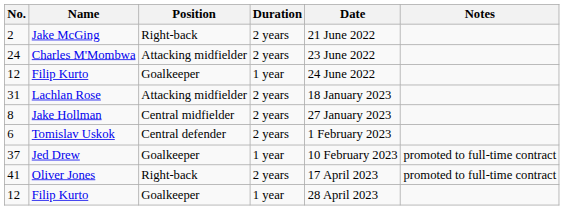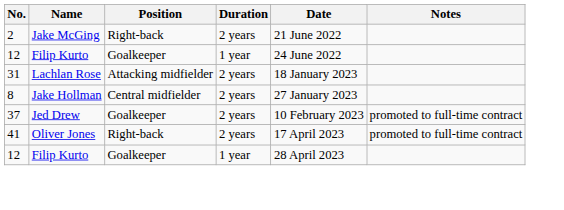 <table class="wikitable">
 <tr>
 <th>No.</th>
 <th>Name</th>
 <th>Position</th>
 <th>Duration</th>
 <th>Date</th>
 <th>Notes</th>
 </tr>
 <tr>
 <td>2</td>
 <td><a href='#'>Jake McGing</a></td>
 <td>Right-back</td>
 <td>2 years</td>
 <td>21 June 2022</td>
-<td></td>
-</tr>
-<tr>
-<td>24</td>
-<td><a href='#'>Charles M'Mombwa</a></td>
-<td>Attacking midfielder</td>
-<td>2 years</td>
-<td>23 June 2022</td>
 <td></td>
 </tr>
 <tr>
 <td>12</td>
 <td> <a href='#'>Filip Kurto</a></td>
 <td>Goalkeeper</td>
 <td>1 year</td>
 <td>24 June 2022</td>
 <td></td>
 </tr>
 <tr>
 <td>31</td>
 <td><a href='#'>Lachlan Rose</a></td>
 <td>Attacking midfielder</td>
 <td>2 years</td>
 <td>18 January 2023</td>
 <td></td>
 </tr>
 <tr>
 <td>8</td>
 <td><a href='#'>Jake Hollman</a></td>
 <td>Central midfielder</td>
 <td>2 years</td>
 <td>27 January 2023</td>
 <td></td>
 </tr>
 <tr>
-<td>6</td>
-<td><a href='#'>Tomislav Uskok</a></td>
-<td>Central defender</td>
-<td>2 years</td>
-<td>1 February 2023</td>
-<td></td>
-</tr>
-<tr>
 <td>37</td>
 <td><a href='#'>Jed Drew</a></td>
 <td>Goalkeeper</td>
-<td>1 year</td>
+<td>2 years</td>
 <td>10 February 2023</td>
 <td>promoted to full-time contract</td>
 </tr>
 <tr>
 <td>41</td>
 <td><a href='#'>Oliver Jones</a></td>
 <td>Right-back</td>
 <td>2 years</td>
 <td>17 April 2023</td>
 <td>promoted to full-time contract</td>
 </tr>
 <tr>
 <td>12</td>
 <td> <a href='#'>Filip Kurto</a></td>
 <td>Goalkeeper</td>
 <td>1 year</td>
 <td>28 April 2023</td>
 <td></td>
 </tr>
 </table>
